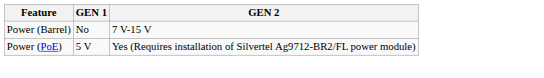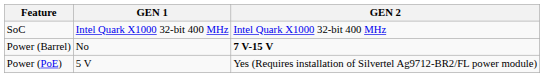 <table class="wikitable">
 <tr>
 <th>Feature</th>
 <th>GEN 1</th>
 <th>GEN 2</th>
 </tr>
 <tr>
+<td>SoC</td>
+<td><a href='#'>Intel Quark X1000</a> 32-bit 400 <a href='#'>MHz</a></td>
+<td><a href='#'>Intel Quark X1000</a> 32-bit 400 <a href='#'>MHz</a></td>
+</tr>
+<tr>
 <td>Power (Barrel)</td>
 <td>No</td>
-<td>7 V-15 V</td>
+<td><strong>7 V-15 V</strong></td>
 </tr>
 <tr>
 <td>Power (<a href='#'>PoE</a>)</td>
 <td>5 V</td>
 <td>Yes (Requires installation of Silvertel Ag9712-BR2/FL power module)</td>
 </tr>
 </table>
